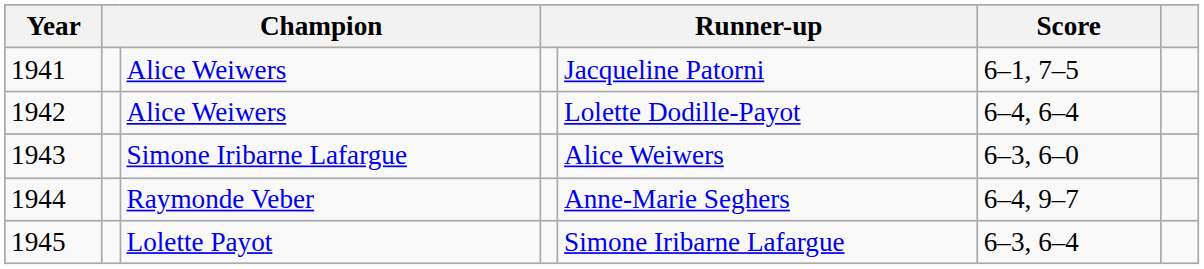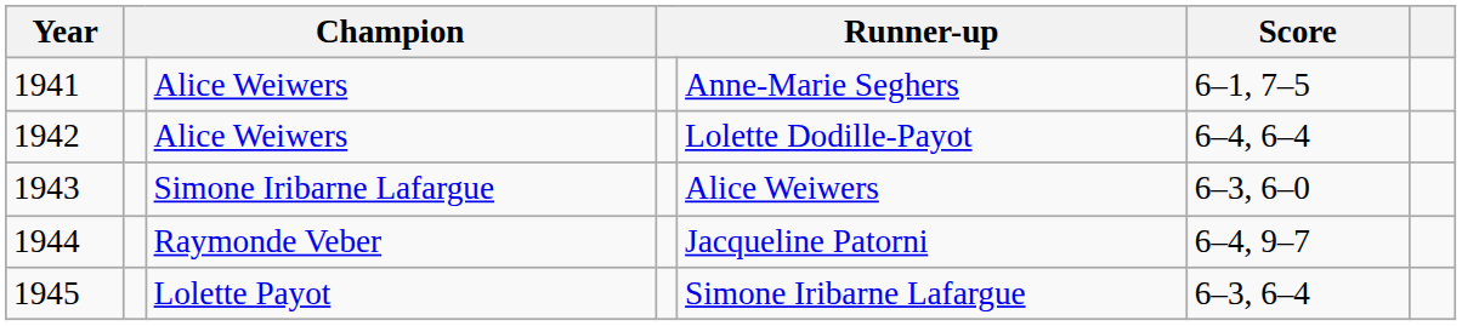 <table class="wikitable">
 <tr>
 <th width=50>Year</th>
 <th width=250 colspan=2>Champion</th>
 <th width=250 colspan=2>Runner-up</th>
 <th width=100>Score</th>
 <th style="width:15px" class="unsortable"></th>
 </tr>
 <tr>
 <td>1941</td>
 <td></td>
 <td><a href='#'>Alice Weiwers</a></td>
 <td></td>
-<td><a href='#'>Jacqueline Patorni</a></td>
+<td><a href='#'>Anne-Marie Seghers</a></td>
 <td>6–1, 7–5</td>
 </tr>
 <tr>
 <td>1942</td>
 <td></td>
 <td><a href='#'>Alice Weiwers</a></td>
 <td></td>
 <td><a href='#'>Lolette Dodille-Payot</a></td>
 <td>6–4, 6–4</td>
 <td></td>
 </tr>
 <tr>
 <td>1943</td>
 <td></td>
 <td><a href='#'>Simone Iribarne Lafargue</a></td>
 <td></td>
 <td><a href='#'>Alice Weiwers</a></td>
 <td>6–3, 6–0</td>
 <td></td>
 </tr>
 <tr>
 <td>1944</td>
 <td></td>
 <td><a href='#'>Raymonde Veber</a></td>
 <td></td>
-<td><a href='#'>Anne-Marie Seghers</a></td>
+<td><a href='#'>Jacqueline Patorni</a></td>
 <td>6–4, 9–7</td>
 <td></td>
 </tr>
 <tr>
 <td>1945</td>
 <td></td>
 <td><a href='#'>Lolette Payot</a></td>
 <td></td>
 <td><a href='#'>Simone Iribarne Lafargue</a></td>
 <td>6–3, 6–4</td>
 <td></td>
 </tr>
 </table>
